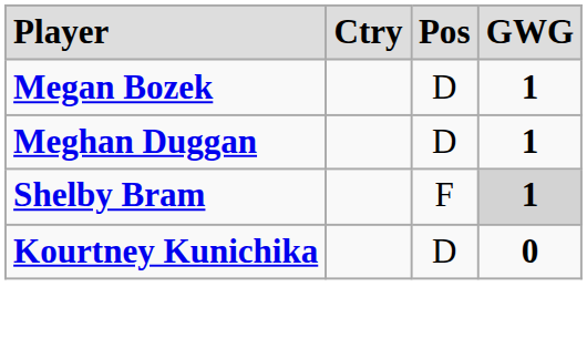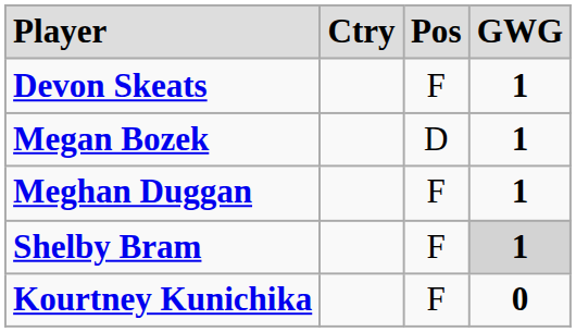 <table class="wikitable">
 <tr align="center" style="font-weight:bold; background-color:#dddddd;" |>
 <td align="left">Player</td>
 <td>Ctry</td>
 <td>Pos</td>
 <td>GWG</td>
+</tr>
+<tr align="center">
+<td align="left"><strong><a href='#'>Devon Skeats</a></strong></td>
+<td></td>
+<td>F</td>
+<td><strong>1</strong></td>
 </tr>
 <tr align="center">
 <td align="left"><strong><a href='#'>Megan Bozek</a></strong></td>
 <td></td>
 <td>D</td>
 <td><strong>1</strong></td>
 </tr>
 <tr align="center">
 <td align="left"><strong><a href='#'>Meghan Duggan</a></strong></td>
 <td></td>
-<td>D</td>
+<td>F</td>
 <td><strong>1</strong></td>
 </tr>
 <tr align="center">
 <td align="left"><strong><a href='#'>Shelby Bram</a></strong></td>
 <td></td>
 <td>F</td>
 <td style="background: lightgrey;"><strong>1</strong></td>
 </tr>
 <tr align="center">
 <td align="left"><strong><a href='#'>Kourtney Kunichika</a></strong></td>
 <td></td>
-<td>D</td>
+<td>F</td>
 <td><strong>0</strong></td>
 </tr>
 </table>
